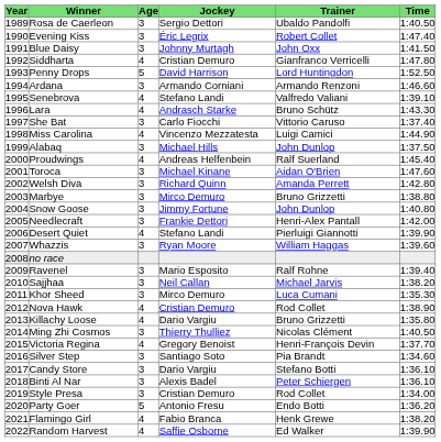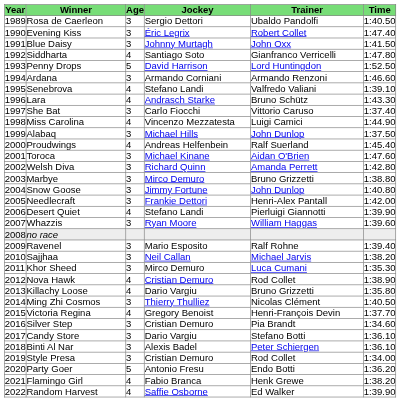 <table class = "sortable" | border="1" cellpadding="0" style="border-collapse: collapse; font-size:90%">
 <tr bgcolor="#77dd77" align="center">
 <th>Year</th>
 <th>Winner</th>
 <th>Age</th>
 <th>Jockey</th>
 <th>Trainer</th>
 <th>Time</th>
 </tr>
 <tr>
 <td>1989</td>
 <td width=150px>Rosa de Caerleon</td>
 <td>3</td>
 <td width=160px>Sergio Dettori</td>
 <td width=170px>Ubaldo Pandolfi</td>
 <td>1:40.50</td>
 </tr>
 <tr>
 <td>1990</td>
 <td>Evening Kiss</td>
 <td>3</td>
 <td><a href='#'>Éric Legrix</a></td>
 <td><a href='#'>Robert Collet</a></td>
 <td>1:47.40</td>
 </tr>
 <tr>
 <td>1991</td>
 <td>Blue Daisy</td>
 <td>3</td>
 <td><a href='#'>Johnny Murtagh</a></td>
 <td><a href='#'>John Oxx</a></td>
 <td>1:41.50</td>
 </tr>
 <tr>
 <td>1992</td>
 <td>Siddharta</td>
 <td>4</td>
-<td>Cristian Demuro</td>
+<td>Santiago Soto</td>
 <td>Gianfranco Verricelli</td>
 <td>1:47.80</td>
 </tr>
 <tr>
 <td>1993</td>
 <td>Penny Drops</td>
 <td>5</td>
 <td><a href='#'>David Harrison</a></td>
 <td><a href='#'>Lord Huntingdon</a></td>
 <td>1:52.50</td>
 </tr>
 <tr>
 <td>1994</td>
 <td>Ardana</td>
 <td>3</td>
 <td>Armando Corniani</td>
 <td>Armando Renzoni</td>
 <td>1:46.60</td>
 </tr>
 <tr>
 <td>1995</td>
 <td>Senebrova</td>
 <td>4</td>
 <td>Stefano Landi</td>
 <td>Valfredo Valiani</td>
 <td>1:39.10</td>
 </tr>
 <tr>
 <td>1996</td>
 <td>Lara</td>
 <td>4</td>
 <td><a href='#'>Andrasch Starke</a></td>
 <td>Bruno Schütz</td>
 <td>1:43.30</td>
 </tr>
 <tr>
 <td>1997</td>
 <td>She Bat</td>
 <td>3</td>
 <td>Carlo Fiocchi</td>
 <td>Vittorio Caruso</td>
 <td>1:37.40</td>
 </tr>
 <tr>
 <td>1998</td>
 <td>Miss Carolina</td>
 <td>4</td>
 <td>Vincenzo Mezzatesta</td>
 <td>Luigi Camici</td>
 <td>1:44.90</td>
 </tr>
 <tr>
 <td>1999</td>
 <td>Alabaq</td>
 <td>3</td>
 <td><a href='#'>Michael Hills</a></td>
 <td><a href='#'>John Dunlop</a></td>
 <td>1:37.50</td>
 </tr>
 <tr>
 <td>2000</td>
 <td>Proudwings</td>
 <td>4</td>
 <td>Andreas Helfenbein</td>
 <td>Ralf Suerland</td>
 <td>1:45.40</td>
 </tr>
 <tr>
 <td>2001</td>
 <td>Toroca</td>
 <td>3</td>
 <td><a href='#'>Michael Kinane</a></td>
 <td><a href='#'>Aidan O'Brien</a></td>
 <td>1:47.60</td>
 </tr>
 <tr>
 <td>2002</td>
 <td>Welsh Diva</td>
 <td>3</td>
 <td><a href='#'>Richard Quinn</a></td>
 <td><a href='#'>Amanda Perrett</a></td>
 <td>1:42.80</td>
 </tr>
 <tr>
 <td>2003</td>
 <td>Marbye</td>
 <td>3</td>
 <td><a href='#'>Mirco Demuro</a></td>
 <td>Bruno Grizzetti</td>
 <td>1:38.80</td>
 </tr>
 <tr>
 <td>2004</td>
 <td>Snow Goose</td>
 <td>3</td>
 <td><a href='#'>Jimmy Fortune</a></td>
 <td><a href='#'>John Dunlop</a></td>
 <td>1:40.80</td>
 </tr>
 <tr>
 <td>2005</td>
 <td>Needlecraft</td>
 <td>3</td>
 <td><a href='#'>Frankie Dettori</a></td>
 <td>Henri-Alex Pantall</td>
 <td>1:42.00</td>
 </tr>
 <tr>
 <td>2006</td>
 <td>Desert Quiet</td>
 <td>4</td>
 <td>Stefano Landi</td>
 <td>Pierluigi Giannotti</td>
 <td>1:39.90</td>
 </tr>
 <tr>
 <td>2007</td>
 <td>Whazzis</td>
 <td>3</td>
 <td><a href='#'>Ryan Moore</a></td>
 <td><a href='#'>William Haggas</a></td>
 <td>1:39.60</td>
 </tr>
 <tr bgcolor="#eeeeee">
 <td>2008</td>
 <td><em>no race</em> </td>
 <td></td>
 <td></td>
 <td></td>
 <td></td>
 </tr>
 <tr>
 <td>2009</td>
 <td>Ravenel</td>
 <td>3</td>
 <td>Mario Esposito</td>
 <td>Ralf Rohne</td>
 <td>1:39.40</td>
 </tr>
 <tr>
 <td>2010</td>
 <td>Sajjhaa</td>
 <td>3</td>
 <td><a href='#'>Neil Callan</a></td>
 <td><a href='#'>Michael Jarvis</a></td>
 <td>1:38.20</td>
 </tr>
 <tr>
 <td>2011</td>
 <td>Khor Sheed</td>
 <td>3</td>
 <td>Mirco Demuro</td>
 <td><a href='#'>Luca Cumani</a></td>
 <td>1:35.30</td>
 </tr>
 <tr>
 <td>2012</td>
 <td>Nova Hawk</td>
 <td>4</td>
 <td><a href='#'>Cristian Demuro</a></td>
 <td>Rod Collet</td>
 <td>1:38.90</td>
 </tr>
 <tr>
 <td>2013</td>
 <td>Killachy Loose</td>
 <td>4</td>
 <td>Dario Vargiu</td>
 <td>Bruno Grizzetti</td>
 <td>1:35.80</td>
 </tr>
 <tr>
 <td>2014</td>
 <td>Ming Zhi Cosmos</td>
 <td>3</td>
 <td><a href='#'>Thierry Thulliez</a></td>
 <td>Nicolas Clément</td>
 <td>1:40.50</td>
 </tr>
 <tr>
 <td>2015</td>
 <td>Victoria Regina</td>
 <td>4</td>
 <td>Gregory Benoist</td>
 <td>Henri-François Devin</td>
 <td>1:37.70</td>
 </tr>
 <tr>
 <td>2016</td>
 <td>Silver Step</td>
 <td>3</td>
-<td>Santiago Soto</td>
+<td>Cristian Demuro</td>
 <td>Pia Brandt</td>
 <td>1:34.60</td>
 </tr>
 <tr>
 <td>2017</td>
 <td>Candy Store</td>
 <td>3</td>
 <td>Dario Vargiu</td>
 <td>Stefano Botti</td>
 <td>1:36.10</td>
 </tr>
 <tr>
 <td>2018</td>
 <td>Binti Al Nar</td>
 <td>3</td>
 <td>Alexis Badel</td>
 <td><a href='#'>Peter Schiergen</a></td>
 <td>1:36.10</td>
 </tr>
 <tr>
 <td>2019</td>
 <td>Style Presa</td>
 <td>3</td>
 <td>Cristian Demuro</td>
 <td>Rod Collet</td>
 <td>1:34.00</td>
 </tr>
 <tr>
 <td>2020</td>
 <td>Party Goer</td>
 <td>5</td>
 <td>Antonio Fresu</td>
 <td>Endo Botti</td>
 <td>1:36.20</td>
 </tr>
 <tr>
 <td>2021</td>
 <td>Flamingo Girl</td>
 <td>4</td>
 <td>Fabio Branca</td>
 <td>Henk Grewe</td>
 <td>1:38.20</td>
 </tr>
 <tr>
 <td>2022</td>
 <td>Random Harvest</td>
 <td>4</td>
 <td><a href='#'>Saffie Osborne</a></td>
 <td>Ed Walker</td>
 <td>1:39.90</td>
 </tr>
 </table>
